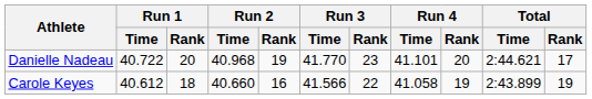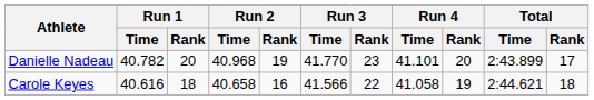 <table class="wikitable" border="1" style="font-size:90%">
 <tr>
 <th rowspan="2">Athlete</th>
 <th colspan="2">Run 1</th>
 <th colspan="2">Run 2</th>
 <th colspan="2">Run 3</th>
 <th colspan="2">Run 4</th>
 <th colspan="2">Total</th>
 </tr>
 <tr>
 <th>Time</th>
 <th>Rank</th>
 <th>Time</th>
 <th>Rank</th>
 <th>Time</th>
 <th>Rank</th>
 <th>Time</th>
 <th>Rank</th>
 <th>Time</th>
 <th>Rank</th>
 </tr>
 <tr>
 <td><a href='#'>Danielle Nadeau</a></td>
-<td align="center">40.722</td>
+<td align="center">40.782</td>
 <td align="center">20</td>
 <td align="center">40.968</td>
 <td align="center">19</td>
 <td align="center">41.770</td>
 <td align="center">23</td>
 <td align="center">41.101</td>
 <td align="center">20</td>
-<td align="center">2:44.621</td>
+<td align="center">2:43.899</td>
 <td align="center">17</td>
 </tr>
 <tr>
 <td><a href='#'>Carole Keyes</a></td>
-<td align="center">40.612</td>
+<td align="center">40.616</td>
 <td align="center">18</td>
-<td align="center">40.660</td>
+<td align="center">40.658</td>
 <td align="center">16</td>
 <td align="center">41.566</td>
 <td align="center">22</td>
 <td align="center">41.058</td>
 <td align="center">19</td>
-<td align="center">2:43.899</td>
-<td align="center">19</td>
+<td align="center">2:44.621</td>
+<td align="center">18</td>
 </tr>
 </table>
